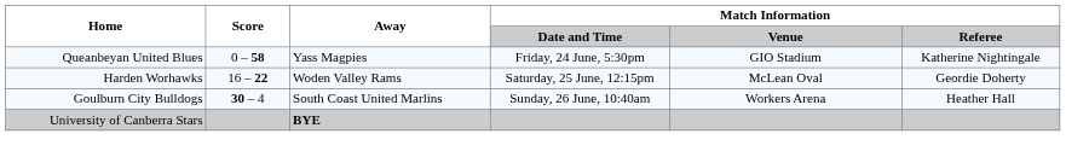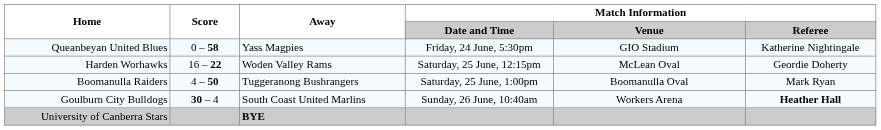 <table border="1" cellpadding="3" cellspacing="0" width="100%" style="border-collapse:collapse;  text-align:center;">
 <tr>
 <th rowspan="2" width="19%">Home</th>
 <th rowspan="2" width="8%">Score</th>
 <th rowspan="2" width="19%">Away</th>
 <th colspan="3">Match Information</th>
 </tr>
 <tr style="background:#CCCCCC">
 <th width="17%">Date and Time</th>
 <th width="22%">Venue</th>
 <th width="50%">Referee</th>
 </tr>
 <tr style="text-align:center; background:#f5faff;">
 <td align="right">Queanbeyan United Blues </td>
 <td>0 – <strong>58</strong></td>
 <td align="left"> Yass Magpies</td>
 <td>Friday, 24 June, 5:30pm</td>
 <td>GIO Stadium</td>
 <td>Katherine Nightingale</td>
 </tr>
 <tr style="text-align:center; background:#f5faff;">
 <td align="right">Harden Worhawks </td>
 <td>16 – <strong>22</strong></td>
 <td align="left"> Woden Valley Rams</td>
 <td>Saturday, 25 June, 12:15pm</td>
 <td>McLean Oval</td>
 <td>Geordie Doherty</td>
 </tr>
 <tr style="text-align:center; background:#f5faff;">
+<td align="right">Boomanulla Raiders </td>
+<td>4 – <strong>50</strong></td>
+<td align="left"> Tuggeranong Bushrangers</td>
+<td>Saturday, 25 June, 1:00pm</td>
+<td>Boomanulla Oval</td>
+<td>Mark Ryan</td>
+</tr>
+<tr style="text-align:center; background:#f5faff;">
 <td align="right">Goulburn City Bulldogs </td>
 <td><strong>30</strong> – 4</td>
 <td align="left"> South Coast United Marlins</td>
 <td>Sunday, 26 June, 10:40am</td>
 <td>Workers Arena</td>
-<td>Heather Hall</td>
+<td><strong>Heather Hall</strong></td>
 </tr>
 <tr style="text-align:center; background:#CCCCCC;">
 <td align="right">University of Canberra Stars </td>
 <td></td>
 <td align="left"><strong>BYE</strong></td>
 <td></td>
 <td></td>
 <td></td>
 </tr>
 </table>
